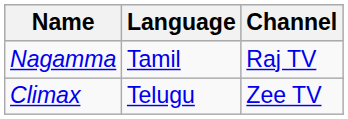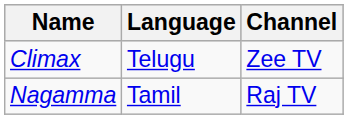 <table class="wikitable">
 <tr style="background:#ccc; text-align:center;">
 <th>Name</th>
 <th>Language</th>
 <th>Channel</th>
 </tr>
 <tr>
+<td><em><a href='#'>Climax</a></em></td>
+<td><a href='#'>Telugu</a></td>
+<td><a href='#'>Zee TV</a></td>
+</tr>
+<tr>
 <td><em><a href='#'>Nagamma</a></em></td>
 <td><a href='#'>Tamil</a></td>
 <td><a href='#'>Raj TV</a></td>
 </tr>
-<tr>
-<td><em><a href='#'>Climax</a></em></td>
-<td><a href='#'>Telugu</a></td>
-<td><a href='#'>Zee TV</a></td>
-</tr>
 </table>
